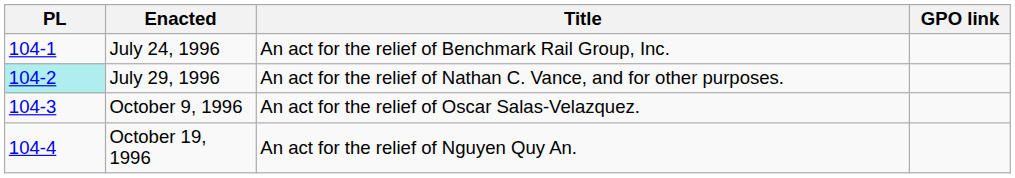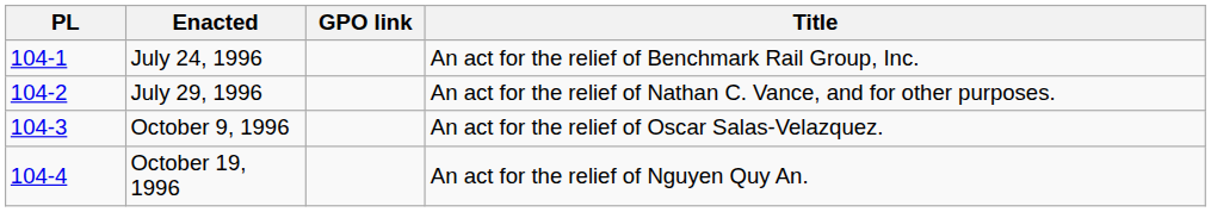 <table class=wikitable>
 <tr valign=bottom>
 <th width="10%">PL</th>
 <th width="15%">Enacted</th>
+<th width="10%">GPO link</th>
 <th width="65%">Title</th>
-<th width="10%">GPO link</th>
 </tr>
 <tr>
 <td><a href='#'>104-1</a></td>
 <td>July 24, 1996</td>
+<td></td>
 <td>An act for the relief of Benchmark Rail Group, Inc.</td>
-<td></td>
 </tr>
 <tr>
-<td style="background: paleturquoise;"><a href='#'>104-2</a></td>
+<td><a href='#'>104-2</a></td>
 <td>July 29, 1996</td>
+<td></td>
 <td>An act for the relief of Nathan C. Vance, and for other purposes.</td>
-<td></td>
 </tr>
 <tr>
 <td><a href='#'>104-3</a></td>
 <td>October 9, 1996</td>
+<td></td>
 <td>An act for the relief of Oscar Salas-Velazquez.</td>
-<td></td>
 </tr>
 <tr>
 <td><a href='#'>104-4</a></td>
 <td>October 19, 1996</td>
+<td></td>
 <td>An act for the relief of Nguyen Quy An.</td>
-<td></td>
 </tr>
 </table>
